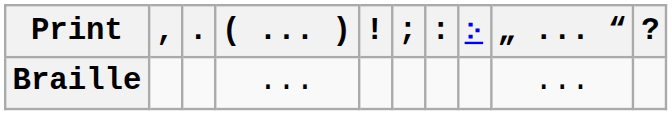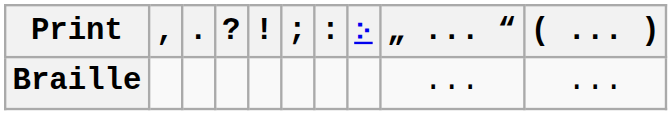 <table class="wikitable nowrap" style="line-height: 1.2">
 <tr align=center>
 <th>Print</th>
 <th>,</th>
 <th>.</th>
-<th>( ... )</th>
+<th>?</th>
 <th>!</th>
 <th>;</th>
 <th>:</th>
 <th><a href='#'>჻</a> </th>
 <th>„ ... “</th>
-<th>?</th>
+<th>( ... )</th>
 </tr>
 <tr align=center>
 <th>Braille</th>
 <td></td>
 <td></td>
-<td>...</td>
+<td></td>
 <td></td>
 <td></td>
 <td></td>
 <td></td>
 <td>...</td>
-<td></td>
+<td>...</td>
 </tr>
 </table>
